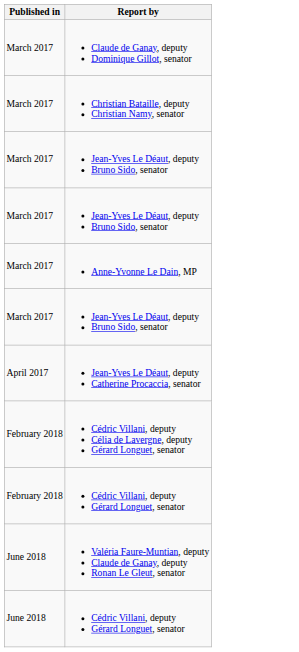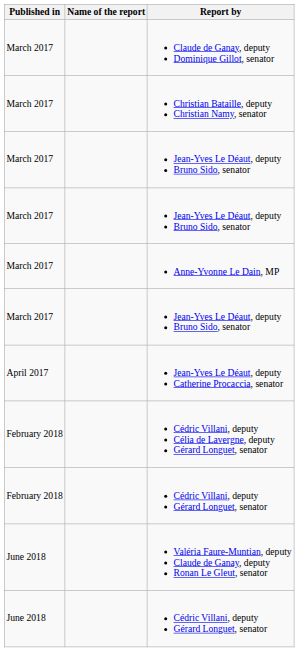 <table class="wikitable">
 <tr>
 <th>Published in</th>
+<th>Name of the report</th>
 <th>Report by</th>
 </tr>
 <tr>
 <td>March 2017</td>
+<td></td>
 <td><br><ul><li><a href='#'>Claude de Ganay</a>, deputy</li><li><a href='#'>Dominique Gillot</a>, senator</li></ul></td>
 </tr>
 <tr>
 <td>March 2017</td>
+<td></td>
 <td><br><ul><li><a href='#'>Christian Bataille</a>, deputy</li><li><a href='#'>Christian Namy</a>, senator</li></ul></td>
 </tr>
 <tr>
 <td>March 2017</td>
+<td></td>
 <td><br><ul><li><a href='#'>Jean-Yves Le Déaut</a>, deputy</li><li><a href='#'>Bruno Sido</a>, senator</li></ul></td>
 </tr>
 <tr>
 <td>March 2017</td>
+<td></td>
 <td><br><ul><li><a href='#'>Jean-Yves Le Déaut</a>, deputy</li><li><a href='#'>Bruno Sido</a>, senator</li></ul></td>
 </tr>
 <tr>
 <td>March 2017</td>
+<td></td>
 <td><br><ul><li><a href='#'>Anne-Yvonne Le Dain</a>, MP</li></ul></td>
 </tr>
 <tr>
 <td>March 2017</td>
+<td></td>
 <td><br><ul><li><a href='#'>Jean-Yves Le Déaut</a>, deputy</li><li><a href='#'>Bruno Sido</a>, senator</li></ul></td>
 </tr>
 <tr>
 <td>April 2017</td>
+<td></td>
 <td><br><ul><li><a href='#'>Jean-Yves Le Déaut</a>, deputy</li><li><a href='#'>Catherine Procaccia</a>, senator</li></ul></td>
 </tr>
 <tr>
 <td>February 2018</td>
+<td></td>
 <td><br><ul><li><a href='#'>Cédric Villani</a>, deputy</li><li><a href='#'>Célia de Lavergne</a>, deputy</li><li><a href='#'>Gérard Longuet</a>, senator</li></ul></td>
 </tr>
 <tr>
 <td>February 2018</td>
+<td></td>
 <td><br><ul><li><a href='#'>Cédric Villani</a>, deputy</li><li><a href='#'>Gérard Longuet</a>, senator</li></ul></td>
 </tr>
 <tr>
 <td>June 2018</td>
+<td></td>
 <td><br><ul><li><a href='#'>Valéria Faure-Muntian</a>, deputy</li><li><a href='#'>Claude de Ganay</a>, deputy</li><li><a href='#'>Ronan Le Gleut</a>, senator</li></ul></td>
 </tr>
 <tr>
 <td>June 2018</td>
+<td></td>
 <td><br><ul><li><a href='#'>Cédric Villani</a>, deputy</li><li><a href='#'>Gérard Longuet</a>, senator</li></ul></td>
 </tr>
 </table>
